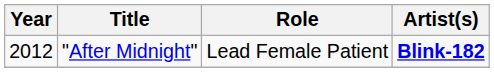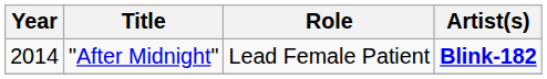 <table class="wikitable sortable">
 <tr>
 <th>Year</th>
 <th>Title</th>
 <th>Role</th>
 <th>Artist(s)</th>
 </tr>
 <tr>
-<td>2012</td>
+<td>2014</td>
 <td>"<a href='#'>After Midnight</a>"</td>
 <td>Lead Female Patient</td>
 <td><strong><a href='#'>Blink-182</a></strong></td>
 </tr>
 <tr>
 </tr>
 </table>
